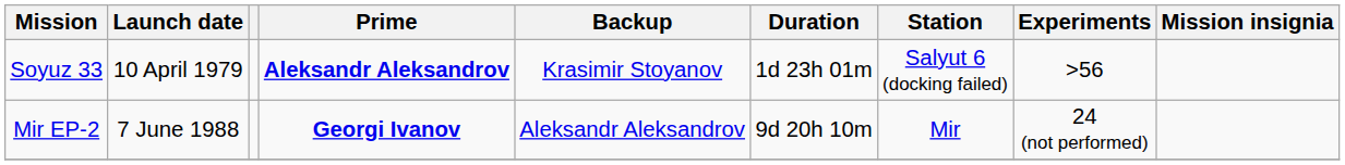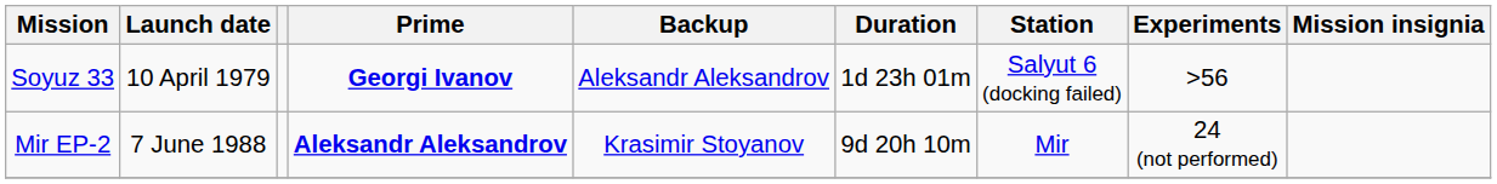 <table class="wikitable">
 <tr>
 <th>Mission</th>
 <th>Launch date</th>
 <th></th>
 <th>Prime</th>
 <th>Backup</th>
 <th>Duration</th>
 <th>Station</th>
 <th>Experiments</th>
 <th>Mission insignia</th>
 </tr>
 <tr>
 <td align="center"><a href='#'>Soyuz 33</a></td>
 <td align="center">10 April 1979</td>
 <td></td>
-<td align="center"><strong><a href='#'>Aleksandr Aleksandrov</a></strong></td>
-<td align="center"><a href='#'>Krasimir Stoyanov</a></td>
+<td align="center"><strong><a href='#'>Georgi Ivanov</a></strong></td>
+<td align="center"><a href='#'>Aleksandr Aleksandrov</a></td>
 <td align="center">1d 23h 01m</td>
 <td align="center"><a href='#'>Salyut 6</a><br><small>(docking failed)</small></td>
 <td align="center">>56</td>
 <td align="center"></td>
 </tr>
 <tr>
 <td align="center"><a href='#'>Mir EP-2</a></td>
 <td align="center">7 June 1988</td>
 <td></td>
-<td align="center"><strong><a href='#'>Georgi Ivanov</a></strong></td>
-<td align="center"><a href='#'>Aleksandr Aleksandrov</a></td>
+<td align="center"><strong><a href='#'>Aleksandr Aleksandrov</a></strong></td>
+<td align="center"><a href='#'>Krasimir Stoyanov</a></td>
 <td align="center">9d 20h 10m</td>
 <td align="center"><a href='#'>Mir</a></td>
 <td align="center">24<br><small>(not performed)</small></td>
 <td align="center"></td>
 </tr>
 <tr>
 </tr>
 </table>
